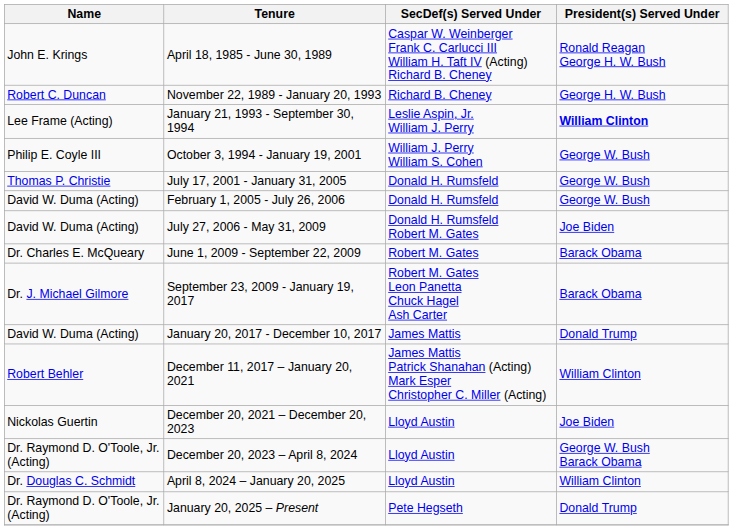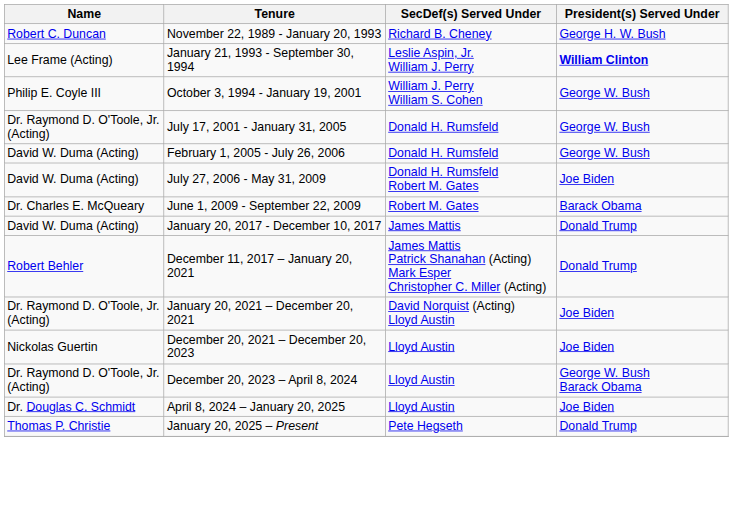 <table class="wikitable">
 <tr>
 <th scope="col" width="200">Name</th>
 <th scope="col" width="280">Tenure</th>
 <th scope="col" width="215">SecDef(s) Served Under</th>
 <th scope="col" width="215">President(s) Served Under</th>
-</tr>
-<tr>
-<td>John E. Krings</td>
-<td>April 18, 1985 - June 30, 1989</td>
-<td><a href='#'>Caspar W. Weinberger</a> <br> <a href='#'>Frank C. Carlucci III</a> <br> <a href='#'>William H. Taft IV</a> (Acting) <br> <a href='#'>Richard B. Cheney</a></td>
-<td><a href='#'>Ronald Reagan</a> <br><a href='#'>George H. W. Bush</a></td>
 </tr>
 <tr>
 <td><a href='#'>Robert C. Duncan</a></td>
 <td>November 22, 1989 - January 20, 1993</td>
 <td><a href='#'>Richard B. Cheney</a></td>
 <td><a href='#'>George H. W. Bush</a></td>
 </tr>
 <tr>
 <td>Lee Frame (Acting)</td>
 <td>January 21, 1993 - September 30, 1994</td>
 <td><a href='#'>Leslie Aspin, Jr.</a> <br> <a href='#'>William J. Perry</a></td>
 <td><strong><a href='#'>William Clinton</a></strong></td>
 </tr>
 <tr>
 <td>Philip E. Coyle III</td>
 <td>October 3, 1994 - January 19, 2001</td>
 <td><a href='#'>William J. Perry</a> <br> <a href='#'>William S. Cohen</a></td>
 <td><a href='#'>George W. Bush</a></td>
 </tr>
 <tr>
-<td><a href='#'>Thomas P. Christie</a></td>
+<td>Dr. Raymond D. O'Toole, Jr. (Acting)</td>
 <td>July 17, 2001 - January 31, 2005</td>
 <td><a href='#'>Donald H. Rumsfeld</a></td>
 <td><a href='#'>George W. Bush</a></td>
 </tr>
 <tr>
 <td>David W. Duma (Acting)</td>
 <td>February 1, 2005 - July 26, 2006</td>
 <td><a href='#'>Donald H. Rumsfeld</a></td>
 <td><a href='#'>George W. Bush</a></td>
 </tr>
 <tr>
 <td>David W. Duma (Acting)</td>
 <td>July 27, 2006 - May 31, 2009</td>
 <td><a href='#'>Donald H. Rumsfeld</a> <br> <a href='#'>Robert M. Gates</a></td>
 <td><a href='#'>Joe Biden</a></td>
 </tr>
 <tr>
 <td>Dr. Charles E. McQueary</td>
 <td>June 1, 2009 - September 22, 2009</td>
 <td><a href='#'>Robert M. Gates</a></td>
 <td><a href='#'>Barack Obama</a></td>
 </tr>
 <tr>
-<td>Dr. <a href='#'>J. Michael Gilmore</a></td>
-<td>September 23, 2009 - January 19, 2017</td>
-<td><a href='#'>Robert M. Gates</a> <br> <a href='#'>Leon Panetta</a> <br> <a href='#'>Chuck Hagel</a> <br> <a href='#'>Ash Carter</a></td>
-<td><a href='#'>Barack Obama</a></td>
-</tr>
-<tr>
 <td>David W. Duma (Acting)</td>
 <td>January 20, 2017 - December 10, 2017</td>
 <td><a href='#'>James Mattis</a></td>
 <td><a href='#'>Donald Trump</a></td>
 </tr>
 <tr>
 <td><a href='#'>Robert Behler</a></td>
 <td>December 11, 2017 – January 20, 2021</td>
 <td><a href='#'>James Mattis</a> <br> <a href='#'>Patrick Shanahan</a> (Acting) <br> <a href='#'>Mark Esper</a> <br> <a href='#'>Christopher C. Miller</a> (Acting)</td>
-<td><a href='#'>William Clinton</a></td>
+<td><a href='#'>Donald Trump</a></td>
+</tr>
+<tr>
+<td>Dr. Raymond D. O'Toole, Jr. (Acting)</td>
+<td>January 20, 2021 – December 20, 2021</td>
+<td><a href='#'>David Norquist</a> (Acting)<br><a href='#'>Lloyd Austin</a></td>
+<td><a href='#'>Joe Biden</a></td>
 </tr>
 <tr>
 <td>Nickolas Guertin</td>
 <td>December 20, 2021 – December 20, 2023</td>
 <td><a href='#'>Lloyd Austin</a></td>
 <td><a href='#'>Joe Biden</a></td>
 </tr>
 <tr>
 <td>Dr. Raymond D. O'Toole, Jr. (Acting)</td>
 <td>December 20, 2023 – April 8, 2024</td>
 <td><a href='#'>Lloyd Austin</a></td>
 <td><a href='#'>George W. Bush</a> <br><a href='#'>Barack Obama</a></td>
 </tr>
 <tr>
 <td>Dr. <a href='#'>Douglas C. Schmidt</a></td>
 <td>April 8, 2024 – January 20, 2025</td>
 <td><a href='#'>Lloyd Austin</a></td>
-<td><a href='#'>William Clinton</a></td>
+<td><a href='#'>Joe Biden</a></td>
 </tr>
 <tr>
-<td>Dr. Raymond D. O'Toole, Jr. (Acting)</td>
+<td><a href='#'>Thomas P. Christie</a></td>
 <td>January 20, 2025 – <em>Present</em></td>
 <td><a href='#'>Pete Hegseth</a></td>
 <td><a href='#'>Donald Trump</a></td>
 </tr>
 <tr>
 </tr>
 </table>
